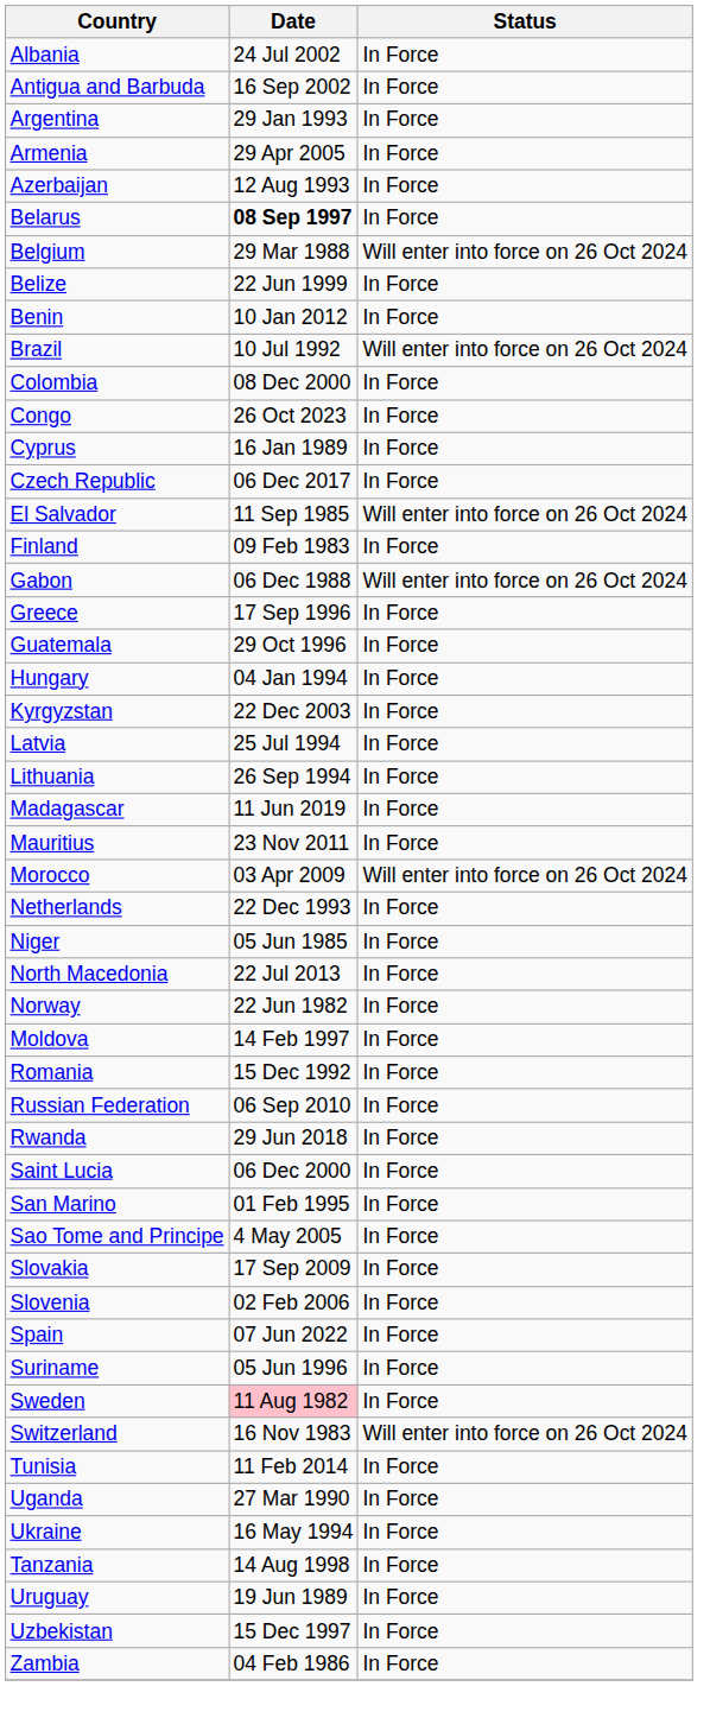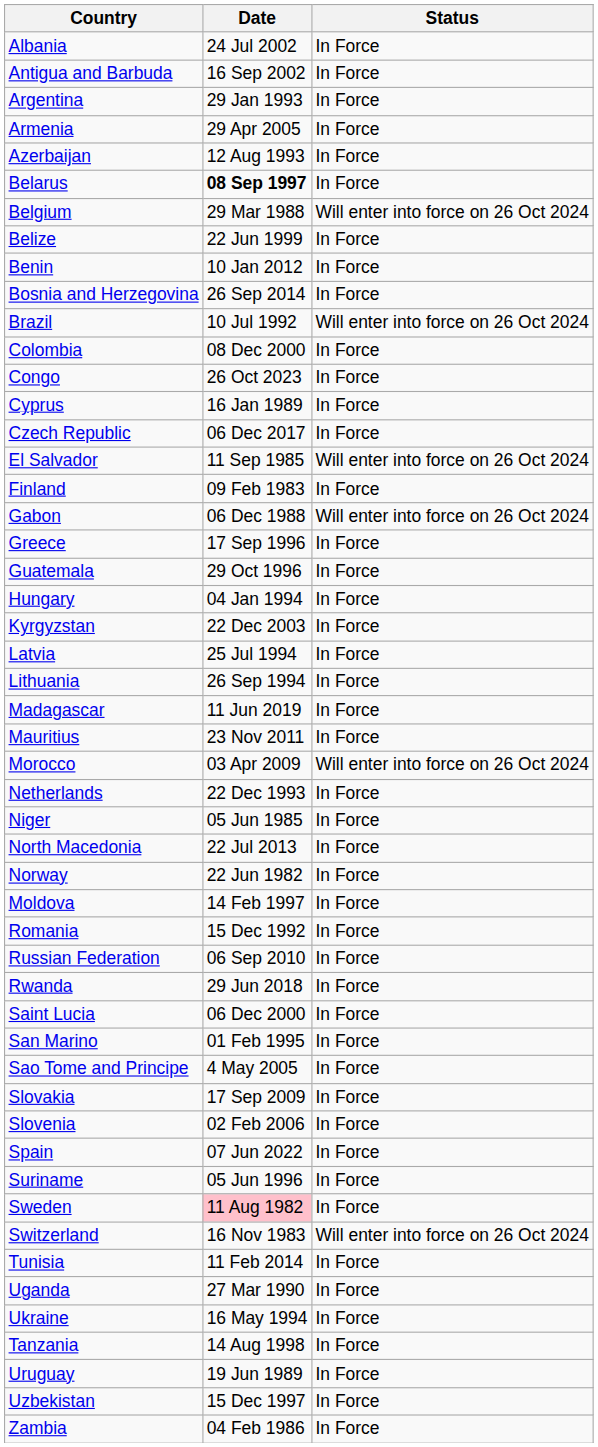 <table class="wikitable">
 <tr>
 <th>Country</th>
 <th>Date</th>
 <th>Status</th>
 </tr>
 <tr>
 <td><a href='#'>Albania</a></td>
 <td>24 Jul 2002</td>
 <td>In Force</td>
 </tr>
 <tr>
 <td><a href='#'>Antigua and Barbuda</a></td>
 <td>16 Sep 2002</td>
 <td>In Force</td>
 </tr>
 <tr>
 <td><a href='#'>Argentina</a></td>
 <td>29 Jan 1993</td>
 <td>In Force</td>
 </tr>
 <tr>
 <td><a href='#'>Armenia</a></td>
 <td>29 Apr 2005</td>
 <td>In Force</td>
 </tr>
 <tr>
 <td><a href='#'>Azerbaijan</a></td>
 <td>12 Aug 1993</td>
 <td>In Force</td>
 </tr>
 <tr>
 <td><a href='#'>Belarus</a></td>
 <td><strong>08 Sep 1997</strong></td>
 <td>In Force</td>
 </tr>
 <tr>
 <td><a href='#'>Belgium</a></td>
 <td>29 Mar 1988</td>
 <td>Will enter into force on 26 Oct 2024</td>
 </tr>
 <tr>
 <td><a href='#'>Belize</a></td>
 <td>22 Jun 1999</td>
 <td>In Force</td>
 </tr>
 <tr>
 <td><a href='#'>Benin</a></td>
 <td>10 Jan 2012</td>
+<td>In Force</td>
+</tr>
+<tr>
+<td><a href='#'>Bosnia and Herzegovina</a></td>
+<td>26 Sep 2014</td>
 <td>In Force</td>
 </tr>
 <tr>
 <td><a href='#'>Brazil</a></td>
 <td>10 Jul 1992</td>
 <td>Will enter into force on 26 Oct 2024</td>
 </tr>
 <tr>
 <td><a href='#'>Colombia</a></td>
 <td>08 Dec 2000</td>
 <td>In Force</td>
 </tr>
 <tr>
 <td><a href='#'>Congo</a></td>
 <td>26 Oct 2023</td>
 <td>In Force</td>
 </tr>
 <tr>
 <td><a href='#'>Cyprus</a></td>
 <td>16 Jan 1989</td>
 <td>In Force</td>
 </tr>
 <tr>
 <td><a href='#'>Czech Republic</a></td>
 <td>06 Dec 2017</td>
 <td>In Force</td>
 </tr>
 <tr>
 <td><a href='#'>El Salvador</a></td>
 <td>11 Sep 1985</td>
 <td>Will enter into force on 26 Oct 2024</td>
 </tr>
 <tr>
 <td><a href='#'>Finland</a></td>
 <td>09 Feb 1983</td>
 <td>In Force</td>
 </tr>
 <tr>
 <td><a href='#'>Gabon</a></td>
 <td>06 Dec 1988</td>
 <td>Will enter into force on 26 Oct 2024</td>
 </tr>
 <tr>
 <td><a href='#'>Greece</a></td>
 <td>17 Sep 1996</td>
 <td>In Force</td>
 </tr>
 <tr>
 <td><a href='#'>Guatemala</a></td>
 <td>29 Oct 1996</td>
 <td>In Force</td>
 </tr>
 <tr>
 <td><a href='#'>Hungary</a></td>
 <td>04 Jan 1994</td>
 <td>In Force</td>
 </tr>
 <tr>
 <td><a href='#'>Kyrgyzstan</a></td>
 <td>22 Dec 2003</td>
 <td>In Force</td>
 </tr>
 <tr>
 <td><a href='#'>Latvia</a></td>
 <td>25 Jul 1994</td>
 <td>In Force</td>
 </tr>
 <tr>
 <td><a href='#'>Lithuania</a></td>
 <td>26 Sep 1994</td>
 <td>In Force</td>
 </tr>
 <tr>
 <td><a href='#'>Madagascar</a></td>
 <td>11 Jun 2019</td>
 <td>In Force</td>
 </tr>
 <tr>
 <td><a href='#'>Mauritius</a></td>
 <td>23 Nov 2011</td>
 <td>In Force</td>
 </tr>
 <tr>
 <td><a href='#'>Morocco</a></td>
 <td>03 Apr 2009</td>
 <td>Will enter into force on 26 Oct 2024</td>
 </tr>
 <tr>
 <td><a href='#'>Netherlands</a></td>
 <td>22 Dec 1993</td>
 <td>In Force</td>
 </tr>
 <tr>
 <td><a href='#'>Niger</a></td>
 <td>05 Jun 1985</td>
 <td>In Force</td>
 </tr>
 <tr>
 <td><a href='#'>North Macedonia</a></td>
 <td>22 Jul 2013</td>
 <td>In Force</td>
 </tr>
 <tr>
 <td><a href='#'>Norway</a></td>
 <td>22 Jun 1982</td>
 <td>In Force</td>
 </tr>
 <tr>
 <td><a href='#'>Moldova</a></td>
 <td>14 Feb 1997</td>
 <td>In Force</td>
 </tr>
 <tr>
 <td><a href='#'>Romania</a></td>
 <td>15 Dec 1992</td>
 <td>In Force</td>
 </tr>
 <tr>
 <td><a href='#'>Russian Federation</a></td>
 <td>06 Sep 2010</td>
 <td>In Force</td>
 </tr>
 <tr>
 <td><a href='#'>Rwanda</a></td>
 <td>29 Jun 2018</td>
 <td>In Force</td>
 </tr>
 <tr>
 <td><a href='#'>Saint Lucia</a></td>
 <td>06 Dec 2000</td>
 <td>In Force</td>
 </tr>
 <tr>
 <td><a href='#'>San Marino</a></td>
 <td>01 Feb 1995</td>
 <td>In Force</td>
 </tr>
 <tr>
 <td><a href='#'>Sao Tome and Principe</a></td>
 <td>4 May 2005</td>
 <td>In Force</td>
 </tr>
 <tr>
 <td><a href='#'>Slovakia</a></td>
 <td>17 Sep 2009</td>
 <td>In Force</td>
 </tr>
 <tr>
 <td><a href='#'>Slovenia</a></td>
 <td>02 Feb 2006</td>
 <td>In Force</td>
 </tr>
 <tr>
 <td><a href='#'>Spain</a></td>
 <td>07 Jun 2022</td>
 <td>In Force</td>
 </tr>
 <tr>
 <td><a href='#'>Suriname</a></td>
 <td>05 Jun 1996</td>
 <td>In Force</td>
 </tr>
 <tr>
 <td><a href='#'>Sweden</a></td>
 <td style="background: pink;">11 Aug 1982</td>
 <td>In Force</td>
 </tr>
 <tr>
 <td><a href='#'>Switzerland</a></td>
 <td>16 Nov 1983</td>
 <td>Will enter into force on 26 Oct 2024</td>
 </tr>
 <tr>
 <td><a href='#'>Tunisia</a></td>
 <td>11 Feb 2014</td>
 <td>In Force</td>
 </tr>
 <tr>
 <td><a href='#'>Uganda</a></td>
 <td>27 Mar 1990</td>
 <td>In Force</td>
 </tr>
 <tr>
 <td><a href='#'>Ukraine</a></td>
 <td>16 May 1994</td>
 <td>In Force</td>
 </tr>
 <tr>
 <td><a href='#'>Tanzania</a></td>
 <td>14 Aug 1998</td>
 <td>In Force</td>
 </tr>
 <tr>
 <td><a href='#'>Uruguay</a></td>
 <td>19 Jun 1989</td>
 <td>In Force</td>
 </tr>
 <tr>
 <td><a href='#'>Uzbekistan</a></td>
 <td>15 Dec 1997</td>
 <td>In Force</td>
 </tr>
 <tr>
 <td><a href='#'>Zambia</a></td>
 <td>04 Feb 1986</td>
 <td>In Force</td>
 </tr>
 <tr>
 </tr>
 </table>
